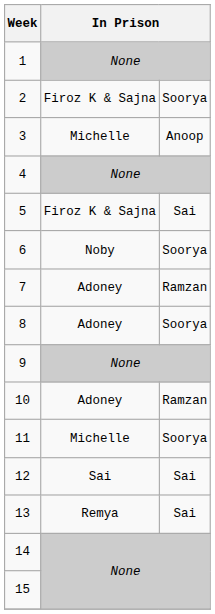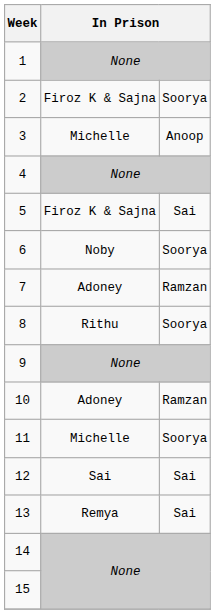 <table class="wikitable sortable" style=" text-align:center; font-size:85%; line-height:28px; width:auto;">
 <tr>
 <th>Week</th>
 <th colspan="2">In Prison</th>
 </tr>
 <tr>
 <td>1</td>
 <td colspan="2" style="background:#ccc;"><em>None</em></td>
 </tr>
 <tr>
 <td>2</td>
 <td>Firoz K & Sajna</td>
 <td>Soorya</td>
 </tr>
 <tr>
 <td>3</td>
 <td>Michelle</td>
 <td>Anoop</td>
 </tr>
 <tr>
 <td>4</td>
 <td colspan="2" style="background:#ccc;"><em>None</em></td>
 </tr>
 <tr>
 <td>5</td>
 <td>Firoz K & Sajna</td>
 <td>Sai</td>
 </tr>
 <tr>
 <td>6</td>
 <td>Noby</td>
 <td>Soorya</td>
 </tr>
 <tr>
 <td>7</td>
 <td>Adoney</td>
 <td>Ramzan</td>
 </tr>
 <tr>
 <td>8</td>
-<td>Adoney</td>
+<td>Rithu</td>
 <td>Soorya</td>
 </tr>
 <tr>
 <td>9</td>
 <td colspan="2" style="background:#ccc;"><em>None</em></td>
 </tr>
 <tr>
 <td>10</td>
 <td>Adoney</td>
 <td>Ramzan</td>
 </tr>
 <tr>
 <td>11</td>
 <td>Michelle</td>
 <td>Soorya</td>
 </tr>
 <tr>
 <td>12</td>
 <td>Sai</td>
 <td>Sai</td>
 </tr>
 <tr>
 <td>13</td>
 <td>Remya</td>
 <td>Sai</td>
 </tr>
 <tr>
 <td>14</td>
 <td rowspan="2" colspan="2" style="background:#ccc;"><em>None</em></td>
 </tr>
 <tr>
 <td>15</td>
 </tr>
 <tr>
 </tr>
 </table>
